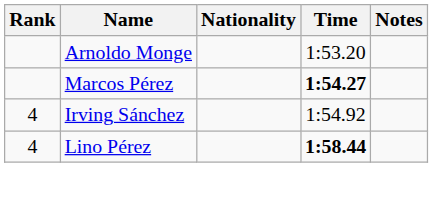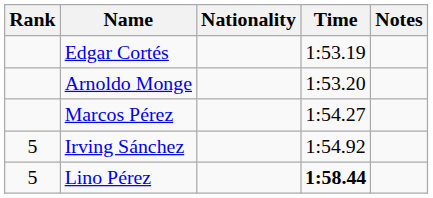 <table class="wikitable sortable" style="text-align:center">
 <tr>
 <th>Rank</th>
 <th>Name</th>
 <th>Nationality</th>
 <th>Time</th>
 <th>Notes</th>
+</tr>
+<tr>
+<td></td>
+<td align=left><a href='#'>Edgar Cortés</a></td>
+<td align=left></td>
+<td>1:53.19</td>
+<td></td>
 </tr>
 <tr>
 <td></td>
 <td align=left><a href='#'>Arnoldo Monge</a></td>
 <td align=left></td>
 <td>1:53.20</td>
 <td></td>
 </tr>
 <tr>
 <td></td>
 <td align=left><a href='#'>Marcos Pérez</a></td>
 <td align=left></td>
-<td><strong>1:54.27</strong></td>
+<td>1:54.27</td>
 <td></td>
 </tr>
 <tr>
-<td>4</td>
+<td>5</td>
 <td align=left><a href='#'>Irving Sánchez</a></td>
 <td align=left></td>
 <td>1:54.92</td>
 <td></td>
 </tr>
 <tr>
-<td>4</td>
+<td>5</td>
 <td align=left><a href='#'>Lino Pérez</a></td>
 <td align=left></td>
 <td><strong>1:58.44</strong></td>
 <td></td>
 </tr>
 </table>
